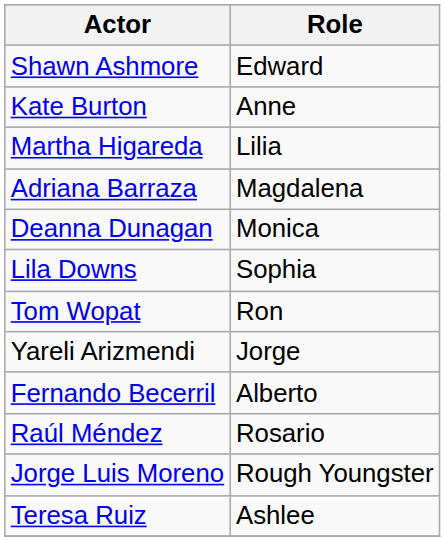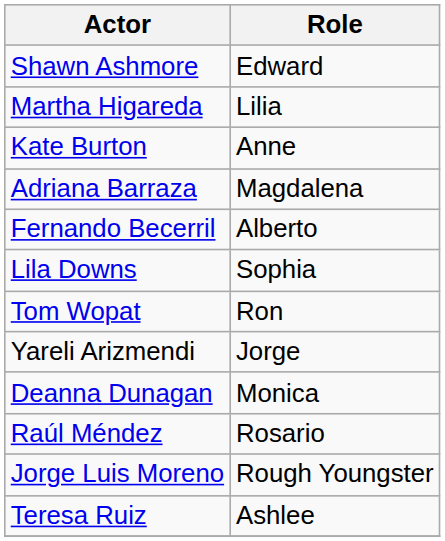 <table class="wikitable">
 <tr>
 <th>Actor</th>
 <th>Role</th>
 </tr>
 <tr>
 <td><a href='#'>Shawn Ashmore</a></td>
 <td>Edward</td>
 </tr>
 <tr>
+<td><a href='#'>Martha Higareda</a></td>
+<td>Lilia</td>
+</tr>
+<tr>
 <td><a href='#'>Kate Burton</a></td>
 <td>Anne</td>
-</tr>
-<tr>
-<td><a href='#'>Martha Higareda</a></td>
-<td>Lilia</td>
 </tr>
 <tr>
 <td><a href='#'>Adriana Barraza</a></td>
 <td>Magdalena</td>
 </tr>
 <tr>
-<td><a href='#'>Deanna Dunagan</a></td>
-<td>Monica</td>
+<td><a href='#'>Fernando Becerril</a></td>
+<td>Alberto</td>
 </tr>
 <tr>
 <td><a href='#'>Lila Downs</a></td>
 <td>Sophia</td>
 </tr>
 <tr>
 <td><a href='#'>Tom Wopat</a></td>
 <td>Ron</td>
 </tr>
 <tr>
 <td>Yareli Arizmendi</td>
 <td>Jorge</td>
 </tr>
 <tr>
-<td><a href='#'>Fernando Becerril</a></td>
-<td>Alberto</td>
+<td><a href='#'>Deanna Dunagan</a></td>
+<td>Monica</td>
 </tr>
 <tr>
 <td><a href='#'>Raúl Méndez</a></td>
 <td>Rosario</td>
 </tr>
 <tr>
 <td><a href='#'>Jorge Luis Moreno</a></td>
 <td>Rough Youngster</td>
 </tr>
 <tr>
 <td><a href='#'>Teresa Ruiz</a></td>
 <td>Ashlee</td>
 </tr>
 <tr>
 </tr>
 </table>
